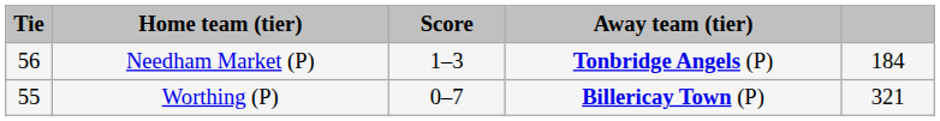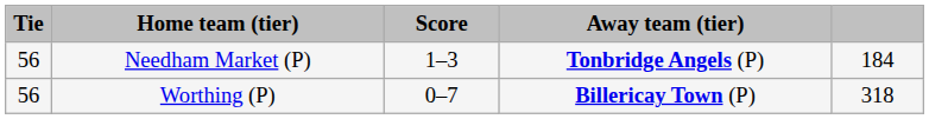 <table class="wikitable" style="width: 600px; background:WhiteSmoke; text-align:center; font-size:90%">
 <tr>
 <td scope="col" style="width:  5.00%; background:silver;"><strong>Tie</strong></td>
 <td scope="col" style="width: 36.25%; background:silver;"><strong>Home team (tier)</strong></td>
 <td scope="col" style="width: 12.50%; background:silver;"><strong>Score</strong></td>
 <td scope="col" style="width: 36.25%; background:silver;"><strong>Away team (tier)</strong></td>
 <td scope="col" style="width: 10.00%; background:silver;"><strong></strong></td>
 </tr>
 <tr>
 <td>56</td>
 <td><a href='#'>Needham Market</a> (P)</td>
 <td>1–3</td>
 <td><strong><a href='#'>Tonbridge Angels</a></strong> (P)</td>
 <td>184</td>
 </tr>
 <tr>
-<td>55</td>
+<td>56</td>
 <td><a href='#'>Worthing</a> (P)</td>
 <td>0–7</td>
 <td><strong><a href='#'>Billericay Town</a></strong> (P)</td>
-<td>321</td>
+<td>318</td>
 </tr>
 </table>
